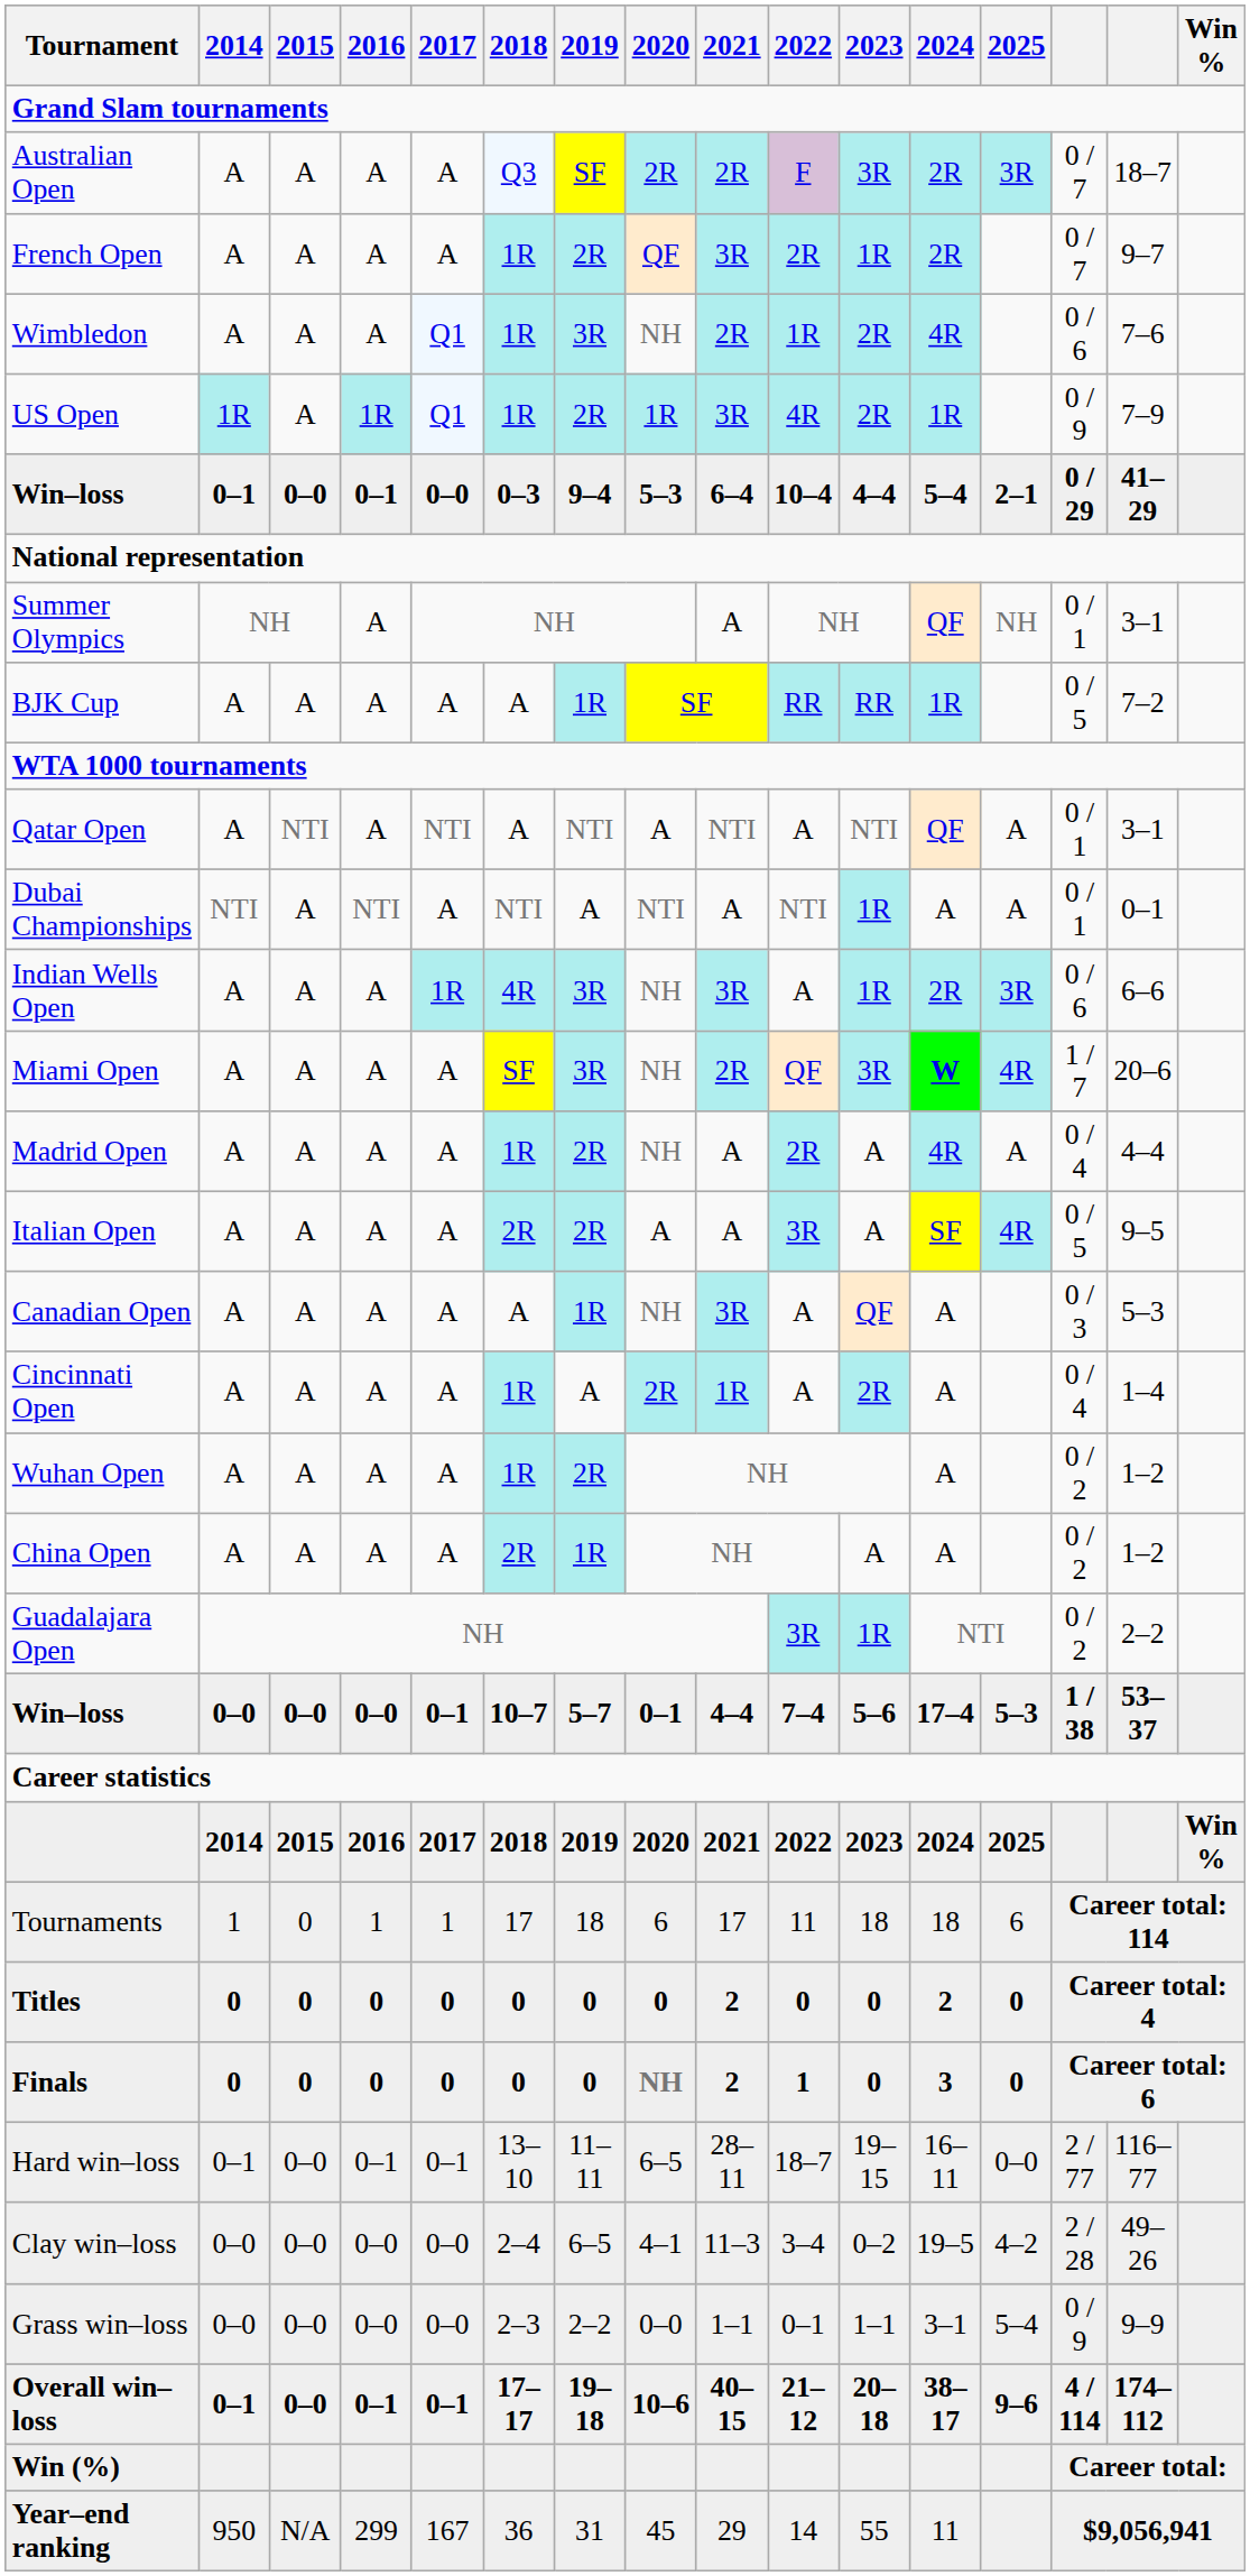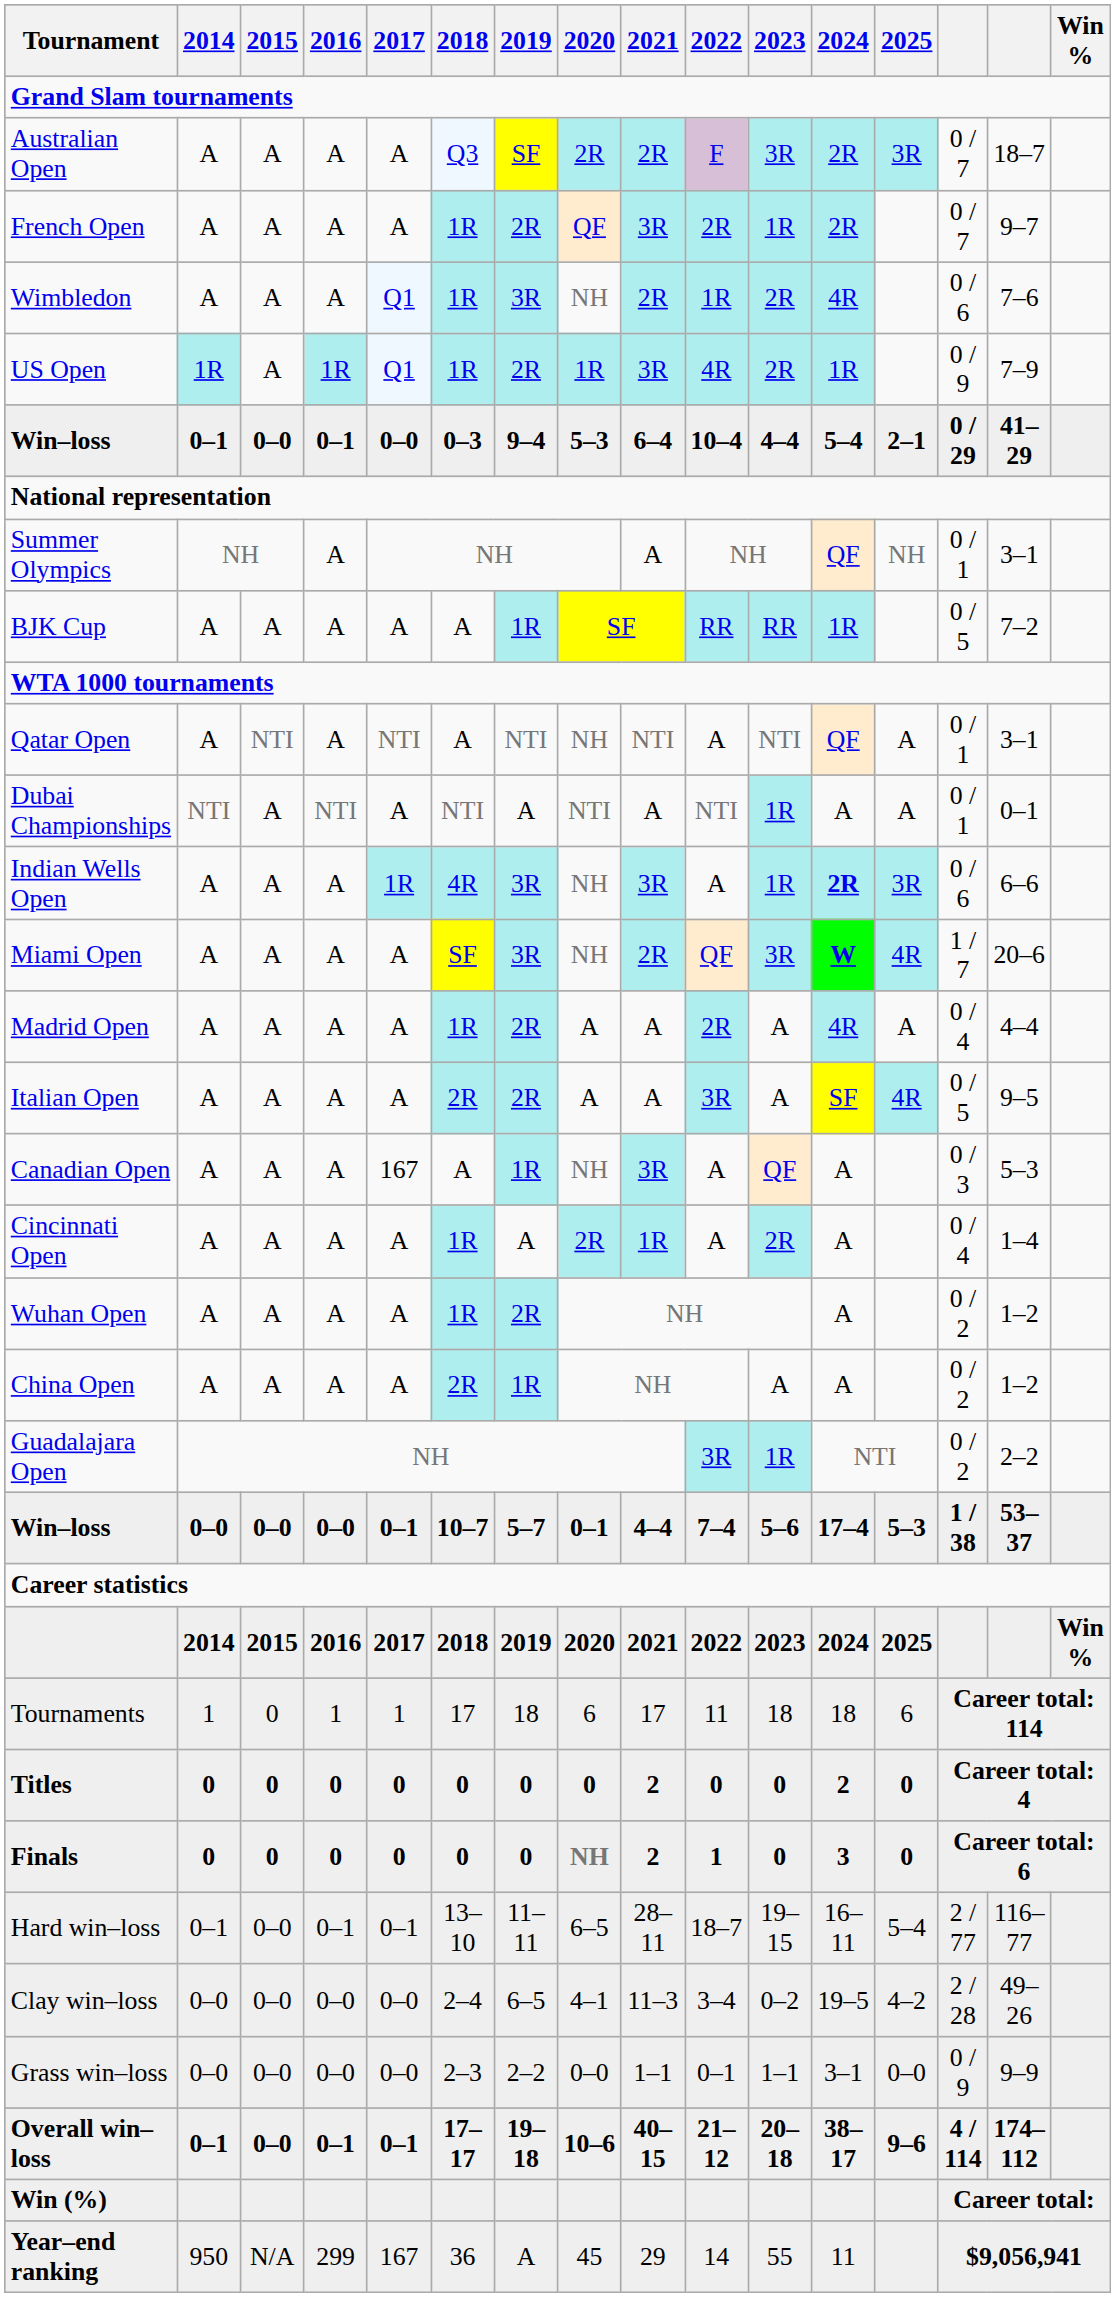 <table class="wikitable nowrap" style=text-align:center;font-size:97%>
 <tr>
 <th>Tournament</th>
 <th><a href='#'>2014</a></th>
 <th><a href='#'>2015</a></th>
 <th><a href='#'>2016</a></th>
 <th><a href='#'>2017</a></th>
 <th><a href='#'>2018</a></th>
 <th><a href='#'>2019</a></th>
 <th><a href='#'>2020</a></th>
 <th><a href='#'>2021</a></th>
 <th><a href='#'>2022</a></th>
 <th><a href='#'>2023</a></th>
 <th><a href='#'>2024</a></th>
 <th><a href='#'>2025</a></th>
 <th></th>
 <th></th>
 <th>Win %</th>
 </tr>
 <tr>
 <td colspan="16" style="text-align:left;"><strong><a href='#'>Grand Slam tournaments</a></strong></td>
 </tr>
 <tr>
 <td align=left><a href='#'>Australian Open</a></td>
 <td>A</td>
 <td>A</td>
 <td>A</td>
 <td>A</td>
 <td bgcolor=f0f8ff><a href='#'>Q3</a></td>
 <td bgcolor=yellow><a href='#'>SF</a></td>
 <td bgcolor=afeeee><a href='#'>2R</a></td>
 <td bgcolor=afeeee><a href='#'>2R</a></td>
 <td bgcolor=thistle><a href='#'>F</a></td>
 <td bgcolor=afeeee><a href='#'>3R</a></td>
 <td bgcolor=afeeee><a href='#'>2R</a></td>
 <td bgcolor=afeeee><a href='#'>3R</a></td>
 <td>0 / 7</td>
 <td>18–7</td>
 <td></td>
 </tr>
 <tr>
 <td align=left><a href='#'>French Open</a></td>
 <td>A</td>
 <td>A</td>
 <td>A</td>
 <td>A</td>
 <td bgcolor=afeeee><a href='#'>1R</a></td>
 <td bgcolor=afeeee><a href='#'>2R</a></td>
 <td bgcolor=ffebcd><a href='#'>QF</a></td>
 <td bgcolor=afeeee><a href='#'>3R</a></td>
 <td bgcolor=afeeee><a href='#'>2R</a></td>
 <td bgcolor=afeeee><a href='#'>1R</a></td>
 <td bgcolor=afeeee><a href='#'>2R</a></td>
 <td></td>
 <td>0 / 7</td>
 <td>9–7</td>
 <td></td>
 </tr>
 <tr>
 <td align=left><a href='#'>Wimbledon</a></td>
 <td>A</td>
 <td>A</td>
 <td>A</td>
 <td bgcolor=f0f8ff><a href='#'>Q1</a></td>
 <td bgcolor=afeeee><a href='#'>1R</a></td>
 <td bgcolor=afeeee><a href='#'>3R</a></td>
 <td style=color:#767676>NH</td>
 <td bgcolor=afeeee><a href='#'>2R</a></td>
 <td bgcolor=afeeee><a href='#'>1R</a></td>
 <td bgcolor=afeeee><a href='#'>2R</a></td>
 <td bgcolor=afeeee><a href='#'>4R</a></td>
 <td></td>
 <td>0 / 6</td>
 <td>7–6</td>
 <td></td>
 </tr>
 <tr>
 <td align=left><a href='#'>US Open</a></td>
 <td bgcolor=afeeee><a href='#'>1R</a></td>
 <td>A</td>
 <td bgcolor=afeeee><a href='#'>1R</a></td>
 <td bgcolor=f0f8ff><a href='#'>Q1</a></td>
 <td bgcolor=afeeee><a href='#'>1R</a></td>
 <td bgcolor=afeeee><a href='#'>2R</a></td>
 <td bgcolor=afeeee><a href='#'>1R</a></td>
 <td bgcolor=afeeee><a href='#'>3R</a></td>
 <td bgcolor=afeeee><a href='#'>4R</a></td>
 <td bgcolor=afeeee><a href='#'>2R</a></td>
 <td bgcolor=afeeee><a href='#'>1R</a></td>
 <td></td>
 <td>0 / 9</td>
 <td>7–9</td>
 <td></td>
 </tr>
 <tr style=font-weight:bold;background:#efefef>
 <td style=text-align:left>Win–loss</td>
 <td>0–1</td>
 <td>0–0</td>
 <td>0–1</td>
 <td>0–0</td>
 <td>0–3</td>
 <td>9–4</td>
 <td>5–3</td>
 <td>6–4</td>
 <td>10–4</td>
 <td>4–4</td>
 <td>5–4</td>
 <td>2–1</td>
 <td>0 / 29</td>
 <td>41–29</td>
 <td></td>
 </tr>
 <tr>
 <td colspan="16" style="text-align:left;"><strong>National representation</strong></td>
 </tr>
 <tr>
 <td align=left><a href='#'>Summer Olympics</a></td>
 <td colspan=2 style=color:#767676>NH</td>
 <td>A</td>
 <td colspan=4 style=color:#767676>NH</td>
 <td>A</td>
 <td colspan=2 style=color:#767676>NH</td>
 <td bgcolor=ffebcd><a href='#'>QF</a></td>
 <td style=color:#767676>NH</td>
 <td>0 / 1</td>
 <td>3–1</td>
 <td></td>
 </tr>
 <tr>
 <td align=left><a href='#'>BJK Cup</a></td>
 <td>A</td>
 <td>A</td>
 <td>A</td>
 <td>A</td>
 <td>A</td>
 <td bgcolor=afeeee><a href='#'>1R</a></td>
 <td colspan=2 bgcolor=yellow><a href='#'>SF</a><strong></strong></td>
 <td bgcolor=afeeee><a href='#'>RR</a></td>
 <td bgcolor=afeeee><a href='#'>RR</a></td>
 <td bgcolor=afeeee><a href='#'>1R</a></td>
 <td></td>
 <td>0 / 5</td>
 <td>7–2</td>
 <td></td>
 </tr>
 <tr>
 <td colspan="16" style="text-align:left;"><strong><a href='#'>WTA 1000 tournaments</a></strong></td>
 </tr>
 <tr>
 <td align=left><a href='#'>Qatar Open</a></td>
 <td>A</td>
 <td style=color:#767676>NTI</td>
 <td>A</td>
 <td style=color:#767676>NTI</td>
 <td>A</td>
 <td style=color:#767676>NTI</td>
-<td>A</td>
+<td style=color:#767676>NH</td>
 <td style=color:#767676>NTI</td>
 <td>A</td>
 <td style=color:#767676>NTI</td>
 <td bgcolor=ffebcd><a href='#'>QF</a></td>
 <td>A</td>
 <td>0 / 1</td>
 <td>3–1</td>
 <td></td>
 </tr>
 <tr>
 <td align=left><a href='#'>Dubai Championships</a></td>
 <td style=color:#767676>NTI</td>
 <td>A</td>
 <td style=color:#767676>NTI</td>
 <td>A</td>
 <td style=color:#767676>NTI</td>
 <td>A</td>
 <td style=color:#767676>NTI</td>
 <td>A</td>
 <td style=color:#767676>NTI</td>
 <td bgcolor=afeeee><a href='#'>1R</a></td>
 <td>A</td>
 <td>A</td>
 <td>0 / 1</td>
 <td>0–1</td>
 <td></td>
 </tr>
 <tr>
 <td align=left><a href='#'>Indian Wells Open</a></td>
 <td>A</td>
 <td>A</td>
 <td>A</td>
 <td bgcolor=afeeee><a href='#'>1R</a></td>
 <td bgcolor=afeeee><a href='#'>4R</a></td>
 <td bgcolor=afeeee><a href='#'>3R</a></td>
 <td style=color:#767676>NH</td>
 <td bgcolor=afeeee><a href='#'>3R</a></td>
 <td>A</td>
 <td bgcolor=afeeee><a href='#'>1R</a></td>
-<td bgcolor=afeeee><a href='#'>2R</a></td>
+<td bgcolor=afeeee><strong><a href='#'>2R</a></strong></td>
 <td bgcolor=afeeee><a href='#'>3R</a></td>
 <td>0 / 6</td>
 <td>6–6</td>
 <td></td>
 </tr>
 <tr>
 <td align=left><a href='#'>Miami Open</a></td>
 <td>A</td>
 <td>A</td>
 <td>A</td>
 <td>A</td>
 <td bgcolor=yellow><a href='#'>SF</a></td>
 <td bgcolor=afeeee><a href='#'>3R</a></td>
 <td style=color:#767676>NH</td>
 <td bgcolor=afeeee><a href='#'>2R</a></td>
 <td bgcolor=ffebcd><a href='#'>QF</a></td>
 <td bgcolor=afeeee><a href='#'>3R</a></td>
 <td bgcolor=lime><a href='#'><strong>W</strong></a></td>
 <td bgcolor=afeeee><a href='#'>4R</a></td>
 <td>1 / 7</td>
 <td>20–6</td>
 <td></td>
 </tr>
 <tr>
 <td align=left><a href='#'>Madrid Open</a></td>
 <td>A</td>
 <td>A</td>
 <td>A</td>
 <td>A</td>
 <td bgcolor=afeeee><a href='#'>1R</a></td>
 <td bgcolor=afeeee><a href='#'>2R</a></td>
-<td style=color:#767676>NH</td>
+<td>A</td>
 <td>A</td>
 <td bgcolor=afeeee><a href='#'>2R</a></td>
 <td>A</td>
 <td bgcolor=afeeee><a href='#'>4R</a></td>
 <td>A</td>
 <td>0 / 4</td>
 <td>4–4</td>
 <td></td>
 </tr>
 <tr>
 <td align=left><a href='#'>Italian Open</a></td>
 <td>A</td>
 <td>A</td>
 <td>A</td>
 <td>A</td>
 <td bgcolor=afeeee><a href='#'>2R</a></td>
 <td bgcolor=afeeee><a href='#'>2R</a></td>
 <td>A</td>
 <td>A</td>
 <td bgcolor=afeeee><a href='#'>3R</a></td>
 <td>A</td>
 <td bgcolor=yellow><a href='#'>SF</a></td>
 <td bgcolor=afeeee><a href='#'>4R</a></td>
 <td>0 / 5</td>
 <td>9–5</td>
 <td></td>
 </tr>
 <tr>
 <td align=left><a href='#'>Canadian Open</a></td>
 <td>A</td>
 <td>A</td>
 <td>A</td>
-<td>A</td>
+<td>167</td>
 <td>A</td>
 <td bgcolor=afeeee><a href='#'>1R</a></td>
 <td style=color:#767676>NH</td>
 <td bgcolor=afeeee><a href='#'>3R</a></td>
 <td>A</td>
 <td bgcolor=ffebcd><a href='#'>QF</a></td>
 <td>A</td>
 <td></td>
 <td>0 / 3</td>
 <td>5–3</td>
 <td></td>
 </tr>
 <tr>
 <td align=left><a href='#'>Cincinnati Open</a></td>
 <td>A</td>
 <td>A</td>
 <td>A</td>
 <td>A</td>
 <td bgcolor=afeeee><a href='#'>1R</a></td>
 <td>A</td>
 <td bgcolor=afeeee><a href='#'>2R</a></td>
 <td bgcolor=afeeee><a href='#'>1R</a></td>
 <td>A</td>
 <td bgcolor=afeeee><a href='#'>2R</a></td>
 <td>A</td>
 <td></td>
 <td>0 / 4</td>
 <td>1–4</td>
 <td></td>
 </tr>
 <tr>
 <td align=left><a href='#'>Wuhan Open</a></td>
 <td>A</td>
 <td>A</td>
 <td>A</td>
 <td>A</td>
 <td bgcolor=afeeee><a href='#'>1R</a></td>
 <td bgcolor=afeeee><a href='#'>2R</a></td>
 <td colspan="4" style="color:#767676;">NH</td>
 <td>A</td>
 <td></td>
 <td>0 / 2</td>
 <td>1–2</td>
 <td></td>
 </tr>
 <tr>
 <td align=left><a href='#'>China Open</a></td>
 <td>A</td>
 <td>A</td>
 <td>A</td>
 <td>A</td>
 <td bgcolor=afeeee><a href='#'>2R</a></td>
 <td bgcolor=afeeee><a href='#'>1R</a></td>
 <td colspan="3" style="color:#767676;">NH</td>
 <td>A</td>
 <td>A</td>
 <td></td>
 <td>0 / 2</td>
 <td>1–2</td>
 <td></td>
 </tr>
 <tr>
 <td align=left><a href='#'>Guadalajara Open</a></td>
 <td colspan=8 style=color:#767676>NH</td>
 <td bgcolor=afeeee><a href='#'>3R</a></td>
 <td bgcolor=afeeee><a href='#'>1R</a></td>
 <td colspan=2 style=color:#767676>NTI</td>
 <td>0 / 2</td>
 <td>2–2</td>
 <td></td>
 </tr>
 <tr style=font-weight:bold;background:#efefef>
 <td style=text-align:left>Win–loss</td>
 <td>0–0</td>
 <td>0–0</td>
 <td>0–0</td>
 <td>0–1</td>
 <td>10–7</td>
 <td>5–7</td>
 <td>0–1</td>
 <td>4–4</td>
 <td>7–4</td>
 <td>5–6</td>
 <td>17–4</td>
 <td>5–3</td>
 <td>1 / 38</td>
 <td>53–37</td>
 <td></td>
 </tr>
 <tr>
 <td colspan="16" style="text-align:left;"><strong>Career statistics</strong></td>
 </tr>
 <tr style=font-weight:bold;background:#efefef>
 <td></td>
 <td>2014</td>
 <td>2015</td>
 <td>2016</td>
 <td>2017</td>
 <td>2018</td>
 <td>2019</td>
 <td>2020</td>
 <td>2021</td>
 <td>2022</td>
 <td>2023</td>
 <td>2024</td>
 <td>2025</td>
 <td></td>
 <td></td>
 <td>Win %</td>
 </tr>
 <tr style="background:#efefef;">
 <td style=text-align:left>Tournaments</td>
 <td>1</td>
 <td>0</td>
 <td>1</td>
 <td>1</td>
 <td>17</td>
 <td>18</td>
 <td>6</td>
 <td>17</td>
 <td>11</td>
 <td>18</td>
 <td>18</td>
 <td>6</td>
 <td colspan="3"><strong>Career total: 114</strong></td>
 </tr>
 <tr style=font-weight:bold;background:#efefef>
 <td style=text-align:left>Titles</td>
 <td>0</td>
 <td>0</td>
 <td>0</td>
 <td>0</td>
 <td>0</td>
 <td>0</td>
 <td>0</td>
 <td>2</td>
 <td>0</td>
 <td>0</td>
 <td>2</td>
 <td>0</td>
 <td colspan="3">Career total: 4</td>
 </tr>
 <tr style=font-weight:bold;background:#efefef>
 <td style=text-align:left>Finals</td>
 <td>0</td>
 <td>0</td>
 <td>0</td>
 <td>0</td>
 <td>0</td>
 <td>0</td>
 <td style=color:#767676>NH</td>
 <td>2</td>
 <td>1</td>
 <td>0</td>
 <td>3</td>
 <td>0</td>
 <td colspan="3">Career total: 6</td>
 </tr>
 <tr style="background:#efefef;">
 <td align=left>Hard win–loss</td>
 <td>0–1</td>
 <td>0–0</td>
 <td>0–1</td>
 <td>0–1</td>
 <td>13–10</td>
 <td>11–11</td>
 <td>6–5</td>
 <td>28–11</td>
 <td>18–7</td>
 <td>19–15</td>
 <td>16–11</td>
-<td>0–0</td>
+<td>5–4</td>
 <td>2 / 77</td>
 <td>116–77</td>
 <td></td>
 </tr>
 <tr style="background:#efefef;">
 <td align=left>Clay win–loss</td>
 <td>0–0</td>
 <td>0–0</td>
 <td>0–0</td>
 <td>0–0</td>
 <td>2–4</td>
 <td>6–5</td>
 <td>4–1</td>
 <td>11–3</td>
 <td>3–4</td>
 <td>0–2</td>
 <td>19–5</td>
 <td>4–2</td>
 <td>2 / 28</td>
 <td>49–26</td>
 <td></td>
 </tr>
 <tr style="background:#efefef;">
 <td align=left>Grass win–loss</td>
 <td>0–0</td>
 <td>0–0</td>
 <td>0–0</td>
 <td>0–0</td>
 <td>2–3</td>
 <td>2–2</td>
 <td>0–0</td>
 <td>1–1</td>
 <td>0–1</td>
 <td>1–1</td>
 <td>3–1</td>
-<td>5–4</td>
+<td>0–0</td>
 <td>0 / 9</td>
 <td>9–9</td>
 <td></td>
 </tr>
 <tr style=font-weight:bold;background:#efefef>
 <td style=text-align:left>Overall win–loss</td>
 <td>0–1</td>
 <td>0–0</td>
 <td>0–1</td>
 <td>0–1</td>
 <td>17–17</td>
 <td>19–18</td>
 <td>10–6</td>
 <td>40–15</td>
 <td>21–12</td>
 <td>20–18</td>
 <td>38–17</td>
 <td>9–6</td>
 <td>4 / 114</td>
 <td>174–112</td>
 <td></td>
 </tr>
 <tr style=font-weight:bold;background:#efefef>
 <td align=left>Win (%)</td>
 <td></td>
 <td></td>
 <td></td>
 <td></td>
 <td></td>
 <td></td>
 <td></td>
 <td></td>
 <td></td>
 <td></td>
 <td></td>
 <td></td>
 <td colspan="3">Career total: </td>
 </tr>
 <tr style="background:#efefef;">
 <td style=text-align:left><strong>Year–end ranking</strong></td>
 <td>950</td>
 <td>N/A</td>
 <td>299</td>
 <td>167</td>
 <td>36</td>
-<td>31</td>
+<td>A</td>
 <td>45</td>
 <td>29</td>
 <td>14</td>
 <td>55</td>
 <td>11</td>
 <td></td>
 <td colspan="3"><strong>$9,056,941</strong></td>
 </tr>
 </table>
